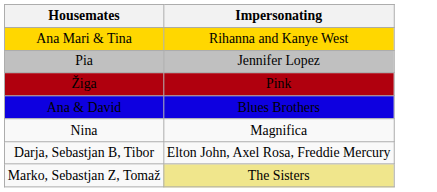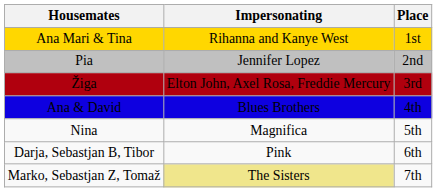 <table class="wikitable sortable" style="text-align:center; font-size:90%; ">
 <tr>
 <th>Housemates</th>
 <th>Impersonating</th>
+<th>Place</th>
 </tr>
 <tr style="background:gold;">
 <td>Ana Mari & Tina</td>
 <td>Rihanna and Kanye West</td>
+<td>1st</td>
 </tr>
 <tr style="background:silver;">
 <td>Pia</td>
 <td>Jennifer Lopez</td>
+<td>2nd</td>
 </tr>
 <tr bgcolor="bronze">
 <td>Žiga</td>
-<td>Pink</td>
+<td>Elton John, Axel Rosa, Freddie Mercury</td>
+<td>3rd</td>
 </tr>
 <tr bgcolor="pewter">
 <td>Ana & David</td>
 <td>Blues Brothers</td>
+<td>4th</td>
 </tr>
 <tr>
 <td>Nina</td>
 <td>Magnifica</td>
+<td>5th</td>
 </tr>
 <tr>
 <td>Darja, Sebastjan B, Tibor</td>
-<td>Elton John, Axel Rosa, Freddie Mercury</td>
+<td>Pink</td>
+<td>6th</td>
 </tr>
 <tr>
 <td>Marko, Sebastjan Z, Tomaž</td>
 <td style="background: khaki;">The Sisters</td>
+<td>7th</td>
 </tr>
 </table>
